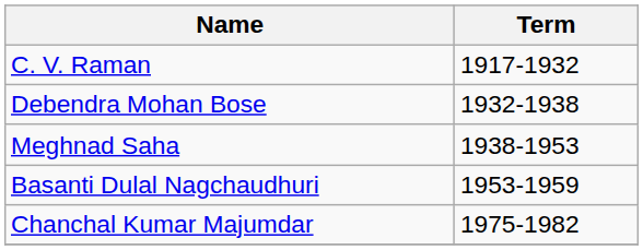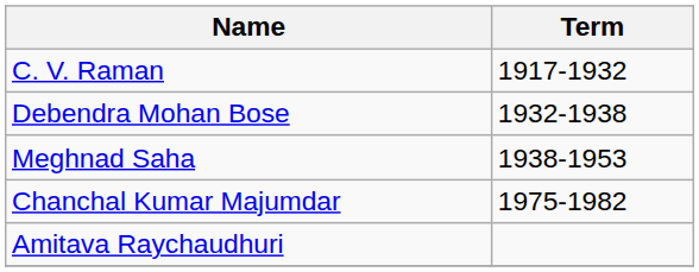 <table class="wikitable" style="font-size:98%;" width="400px" align="left">
 <tr>
 <th>Name</th>
 <th>Term</th>
 </tr>
 <tr>
 <td><a href='#'>C. V. Raman</a></td>
 <td>1917-1932</td>
 </tr>
 <tr>
 <td><a href='#'>Debendra Mohan Bose</a></td>
 <td>1932-1938</td>
 </tr>
 <tr>
 <td><a href='#'>Meghnad Saha</a></td>
 <td>1938-1953</td>
 </tr>
 <tr>
-<td><a href='#'>Basanti Dulal Nagchaudhuri</a></td>
-<td>1953-1959</td>
-</tr>
-<tr>
 <td><a href='#'>Chanchal Kumar Majumdar</a></td>
 <td>1975-1982</td>
 </tr>
 <tr>
+<td><a href='#'>Amitava Raychaudhuri</a></td>
+<td></td>
+</tr>
+<tr>
 </tr>
 </table>
